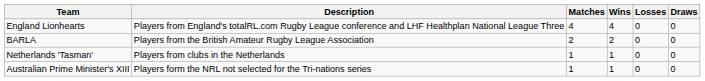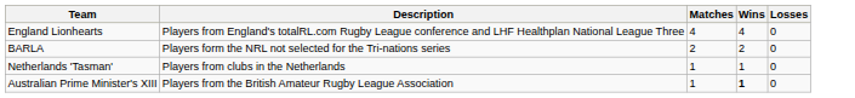 <table class="wikitable" style="font-size:90%">
 <tr style="background:#bdb76b;">
 <th>Team</th>
 <th>Description</th>
 <th>Matches</th>
 <th>Wins</th>
 <th>Losses</th>
-<th>Draws</th>
 </tr>
 <tr>
 <td> England Lionhearts</td>
 <td>Players from England's totalRL.com Rugby League conference and LHF Healthplan National League Three</td>
 <td>4</td>
 <td>4</td>
 <td>0</td>
-<td>0</td>
 </tr>
 <tr>
 <td> BARLA</td>
-<td>Players from the British Amateur Rugby League Association</td>
+<td>Players form the NRL not selected for the Tri-nations series</td>
 <td>2</td>
 <td>2</td>
-<td>0</td>
 <td>0</td>
 </tr>
 <tr>
 <td> Netherlands 'Tasman'</td>
 <td>Players from clubs in the Netherlands</td>
 <td>1</td>
 <td>1</td>
 <td>0</td>
-<td>0</td>
 </tr>
 <tr>
 <td> Australian Prime Minister's XIII</td>
-<td>Players form the NRL not selected for the Tri-nations series</td>
+<td>Players from the British Amateur Rugby League Association</td>
 <td>1</td>
-<td>1</td>
-<td>0</td>
+<td><strong>1</strong></td>
 <td>0</td>
 </tr>
 </table>
